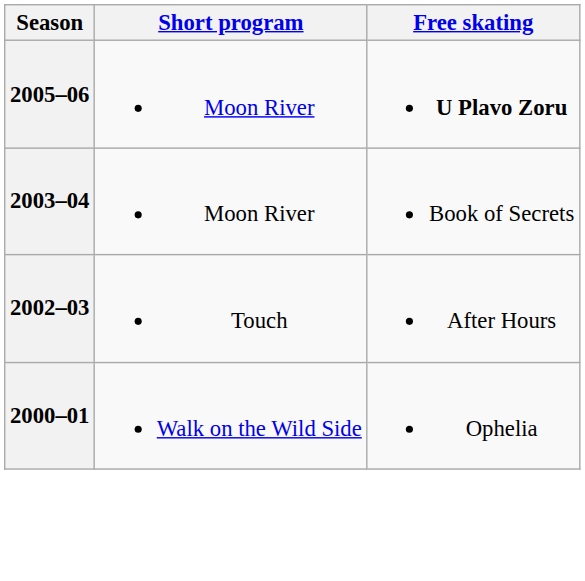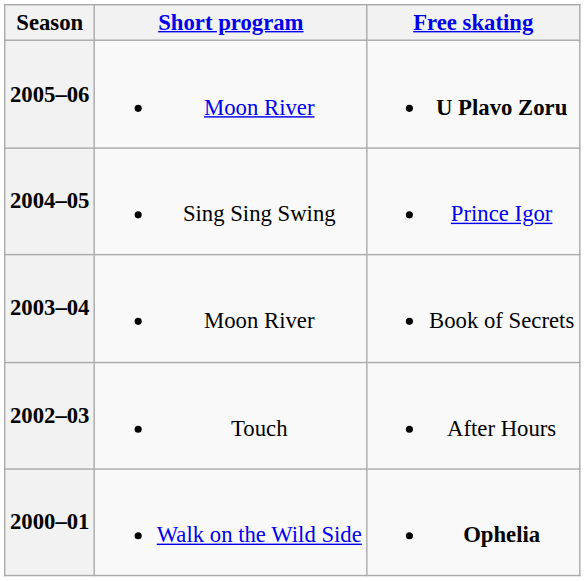 <table class=wikitable style=text-align:center>
 <tr>
 <th>Season</th>
 <th><a href='#'>Short program</a></th>
 <th><a href='#'>Free skating</a></th>
 </tr>
 <tr>
 <th>2005–06 <br> </th>
 <td><br><ul><li><a href='#'>Moon River</a> <br></li></ul></td>
 <td><strong><br><ul><li>U Plavo Zoru <br></li></ul></strong></td>
+</tr>
+<tr>
+<th>2004–05 <br> </th>
+<td><br><ul><li>Sing Sing Swing</li></ul></td>
+<td><br><ul><li><a href='#'>Prince Igor</a> <br></li></ul></td>
 </tr>
 <tr>
 <th>2003–04 <br> </th>
 <td><br><ul><li>Moon River <br></li></ul></td>
 <td><br><ul><li>Book of Secrets <br></li></ul></td>
 </tr>
 <tr>
 <th>2002–03 <br> </th>
 <td><br><ul><li>Touch <br></li></ul></td>
 <td><br><ul><li>After Hours <br></li></ul></td>
 </tr>
 <tr>
 <th>2000–01 <br> </th>
 <td><br><ul><li><a href='#'>Walk on the Wild Side</a> <br></li></ul></td>
-<td><br><ul><li>Ophelia <br></li></ul></td>
+<td><strong><br><ul><li>Ophelia <br></li></ul></strong></td>
 </tr>
 </table>
